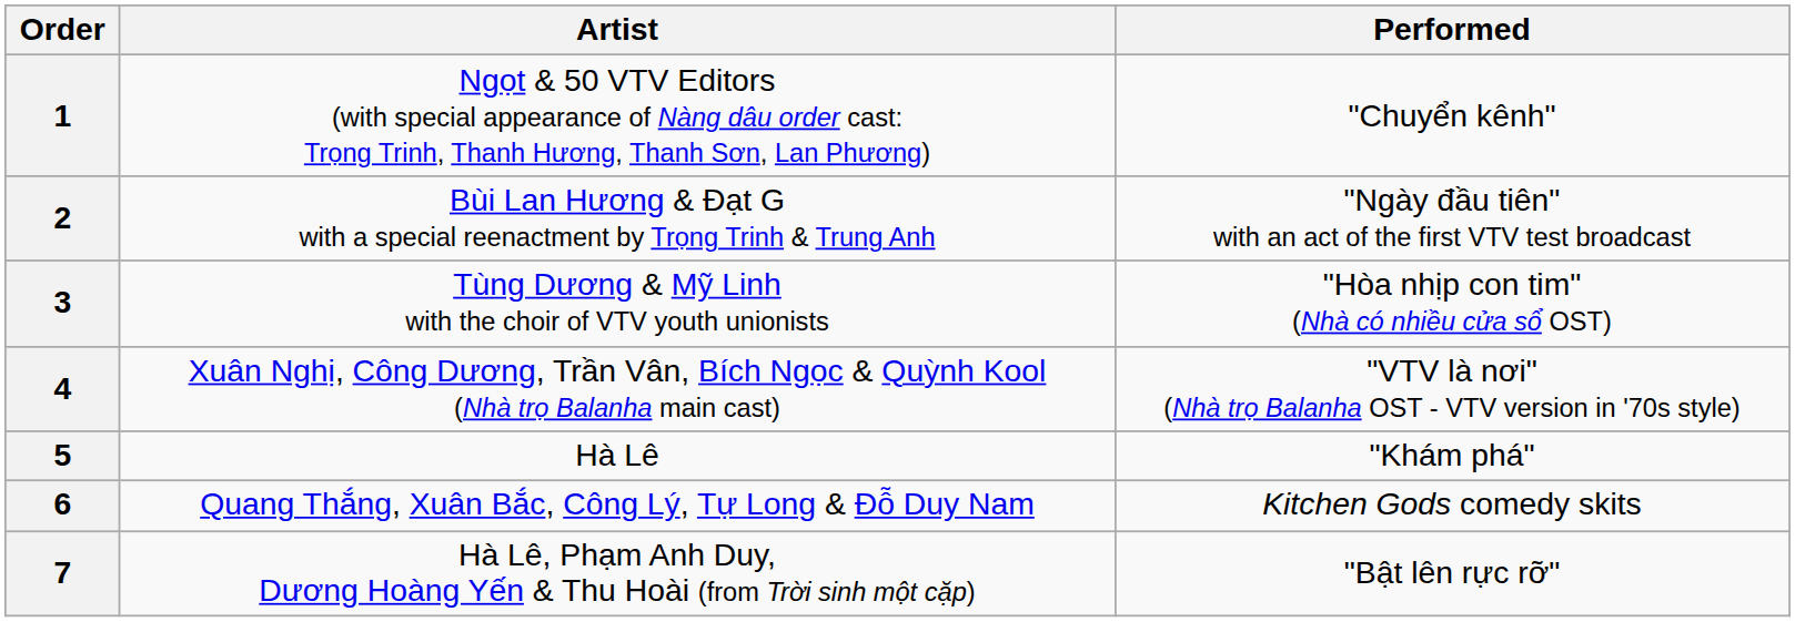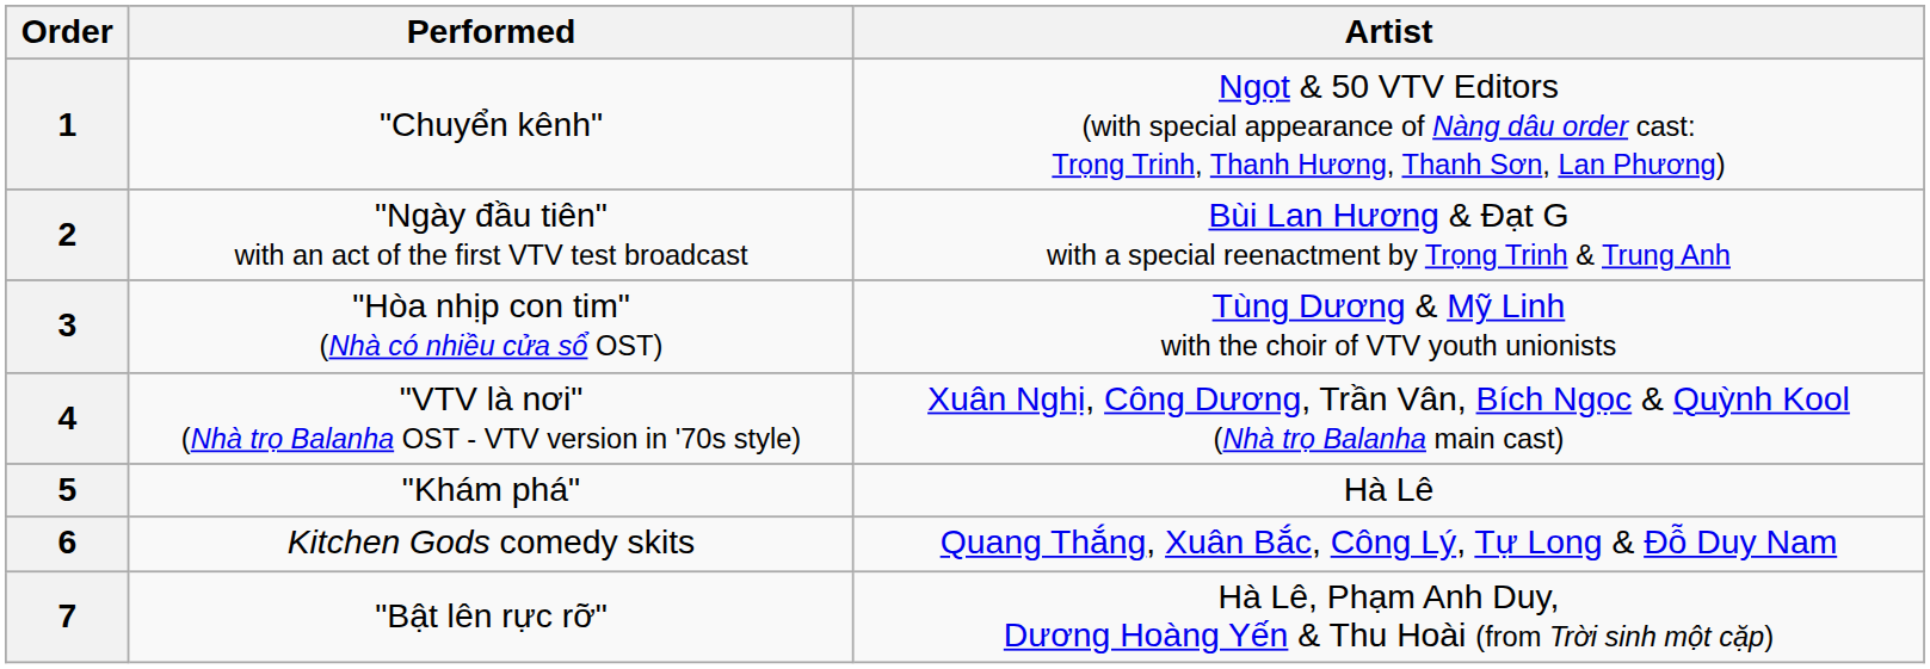 <table class="wikitable" style="text-align:center; width:71.9%;">
 <tr>
 <th>Order</th>
+<th>Performed</th>
 <th>Artist</th>
-<th>Performed</th>
 </tr>
 <tr>
 <th>1</th>
+<td>"Chuyển kênh"</td>
 <td><a href='#'>Ngọt</a> & 50 VTV Editors <br><small>(with special appearance of <em><a href='#'>Nàng dâu order</a></em> cast:<br><a href='#'>Trọng Trinh</a>, <a href='#'>Thanh Hương</a>, <a href='#'>Thanh Sơn</a>, <a href='#'>Lan Phương</a>)</small></td>
-<td>"Chuyển kênh"</td>
 </tr>
 <tr>
 <th>2</th>
+<td>"Ngày đầu tiên"<br><small>with an act of the first VTV test broadcast</small></td>
 <td><a href='#'>Bùi Lan Hương</a> & Đạt G<br><small>with a special reenactment by <a href='#'>Trọng Trinh</a> & <a href='#'>Trung Anh</a></small></td>
-<td>"Ngày đầu tiên"<br><small>with an act of the first VTV test broadcast</small></td>
 </tr>
 <tr>
 <th>3</th>
+<td>"Hòa nhịp con tim" <br><small>(<em><a href='#'>Nhà có nhiều cửa sổ</a></em> OST)</small></td>
 <td><a href='#'>Tùng Dương</a> & <a href='#'>Mỹ Linh</a><br><small>with the choir of VTV youth unionists</small></td>
-<td>"Hòa nhịp con tim" <br><small>(<em><a href='#'>Nhà có nhiều cửa sổ</a></em> OST)</small></td>
 </tr>
 <tr>
 <th>4</th>
+<td>"VTV là nơi"<br><small>(<em><a href='#'>Nhà trọ Balanha</a></em> OST - VTV version in '70s style)</small></td>
 <td><a href='#'>Xuân Nghị</a>, <a href='#'>Công Dương</a>, Trần Vân, <a href='#'>Bích Ngọc</a> & <a href='#'>Quỳnh Kool</a><br><small>(<em><a href='#'>Nhà trọ Balanha</a></em> main cast)</small></td>
-<td>"VTV là nơi"<br><small>(<em><a href='#'>Nhà trọ Balanha</a></em> OST - VTV version in '70s style)</small></td>
 </tr>
 <tr>
 <th>5</th>
+<td>"Khám phá"</td>
 <td>Hà Lê</td>
-<td>"Khám phá"</td>
 </tr>
 <tr>
 <th>6</th>
+<td><em>Kitchen Gods</em> comedy skits</td>
 <td><a href='#'>Quang Thắng</a>, <a href='#'>Xuân Bắc</a>, <a href='#'>Công Lý</a>, <a href='#'>Tự Long</a> & <a href='#'>Đỗ Duy Nam</a></td>
-<td><em>Kitchen Gods</em> comedy skits</td>
 </tr>
 <tr>
 <th>7</th>
+<td>"Bật lên rực rỡ"</td>
 <td>Hà Lê, Phạm Anh Duy,<br><a href='#'>Dương Hoàng Yến</a> & Thu Hoài <small>(from <em>Trời sinh một cặp</em>)</small></td>
-<td>"Bật lên rực rỡ"</td>
 </tr>
 </table>
